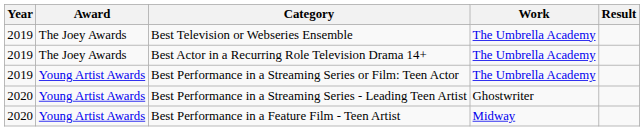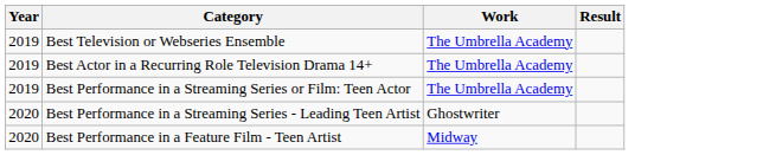 <table class="wikitable sortable">
 <tr>
 <th>Year</th>
-<th>Award</th>
 <th>Category</th>
 <th>Work</th>
 <th>Result</th>
 </tr>
 <tr>
 <td>2019</td>
-<td>The Joey Awards</td>
 <td>Best Television or Webseries Ensemble</td>
 <td><a href='#'>The Umbrella Academy</a></td>
 <td></td>
 </tr>
 <tr>
 <td>2019</td>
-<td>The Joey Awards</td>
 <td>Best Actor in a Recurring Role Television Drama 14+</td>
 <td><a href='#'>The Umbrella Academy</a></td>
 <td></td>
 </tr>
 <tr>
 <td>2019</td>
-<td><a href='#'>Young Artist Awards</a></td>
 <td>Best Performance in a Streaming Series or Film: Teen Actor</td>
 <td><a href='#'>The Umbrella Academy</a></td>
 <td></td>
 </tr>
 <tr>
 <td>2020</td>
-<td><a href='#'>Young Artist Awards</a></td>
 <td>Best Performance in a Streaming Series - Leading Teen Artist</td>
 <td>Ghostwriter</td>
 <td></td>
 </tr>
 <tr>
 <td>2020</td>
-<td><a href='#'>Young Artist Awards</a></td>
 <td>Best Performance in a Feature Film - Teen Artist</td>
 <td><a href='#'>Midway</a></td>
 <td></td>
 </tr>
 </table>
